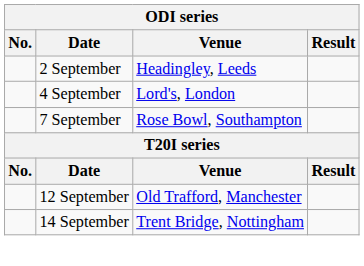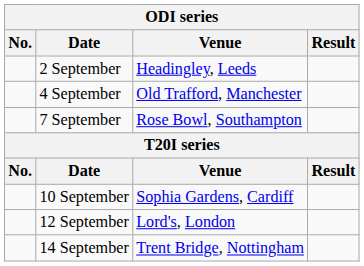 <table class="wikitable">
 <tr>
 <th colspan="4">ODI series</th>
 </tr>
 <tr>
 <th>No.</th>
 <th>Date</th>
 <th>Venue</th>
 <th>Result</th>
 </tr>
 <tr>
 <td></td>
 <td>2 September</td>
 <td><a href='#'>Headingley</a>, <a href='#'>Leeds</a></td>
 <td></td>
 </tr>
 <tr>
 <td></td>
 <td>4 September</td>
-<td><a href='#'>Lord's</a>, <a href='#'>London</a></td>
+<td><a href='#'>Old Trafford</a>, <a href='#'>Manchester</a></td>
 <td></td>
 </tr>
 <tr>
 <td></td>
 <td>7 September</td>
 <td><a href='#'>Rose Bowl</a>, <a href='#'>Southampton</a></td>
 <td></td>
 </tr>
 <tr>
 <th colspan="4">T20I series</th>
 </tr>
 <tr>
 <th>No.</th>
 <th>Date</th>
 <th>Venue</th>
 <th>Result</th>
 </tr>
 <tr>
 <td></td>
+<td>10 September</td>
+<td><a href='#'>Sophia Gardens</a>, <a href='#'>Cardiff</a></td>
+<td></td>
+</tr>
+<tr>
+<td></td>
 <td>12 September</td>
-<td><a href='#'>Old Trafford</a>, <a href='#'>Manchester</a></td>
+<td><a href='#'>Lord's</a>, <a href='#'>London</a></td>
 <td></td>
 </tr>
 <tr>
 <td></td>
 <td>14 September</td>
 <td><a href='#'>Trent Bridge</a>, <a href='#'>Nottingham</a></td>
 <td></td>
 </tr>
 </table>
